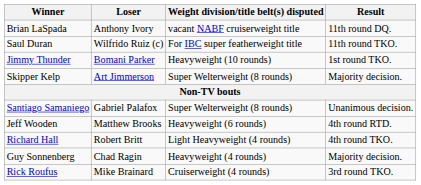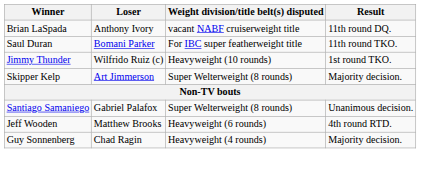 <table class=wikitable>
 <tr>
 <th>Winner</th>
 <th>Loser</th>
 <th>Weight division/title belt(s) disputed</th>
 <th>Result</th>
 </tr>
 <tr>
 <td> Brian LaSpada</td>
 <td> Anthony Ivory</td>
 <td>vacant <a href='#'>NABF</a> cruiserweight title</td>
 <td>11th round DQ.</td>
 </tr>
 <tr>
 <td> Saul Duran</td>
-<td> Wilfrido Ruiz (c)</td>
+<td> <a href='#'>Bomani Parker</a></td>
 <td>For <a href='#'>IBC</a> super featherweight title</td>
 <td>11th round TKO.</td>
 </tr>
 <tr>
 <td> <a href='#'>Jimmy Thunder</a></td>
-<td> <a href='#'>Bomani Parker</a></td>
+<td> Wilfrido Ruiz (c)</td>
 <td>Heavyweight (10 rounds)</td>
 <td>1st round TKO.</td>
 </tr>
 <tr>
 <td> Skipper Kelp</td>
 <td> <a href='#'>Art Jimmerson</a></td>
 <td>Super Welterweight (8 rounds)</td>
 <td>Majority decision.</td>
 </tr>
 <tr>
 <th colspan=4>Non-TV bouts</th>
 </tr>
 <tr>
 <td> <a href='#'>Santiago Samaniego</a></td>
 <td> Gabriel Palafox</td>
 <td>Super Welterweight (8 rounds)</td>
 <td>Unanimous decision.</td>
 </tr>
 <tr>
 <td> Jeff Wooden</td>
 <td> Matthew Brooks</td>
 <td>Heavyweight (6 rounds)</td>
 <td>4th round RTD.</td>
 </tr>
 <tr>
-<td> <a href='#'>Richard Hall</a></td>
-<td> Robert Britt</td>
-<td>Light Heavyweight (4 rounds)</td>
-<td>4th round TKO.</td>
-</tr>
-<tr>
 <td> Guy Sonnenberg</td>
 <td> Chad Ragin</td>
 <td>Heavyweight (4 rounds)</td>
 <td>Majority decision.</td>
 </tr>
-<tr>
-<td> <a href='#'>Rick Roufus</a></td>
-<td> Mike Brainard</td>
-<td>Cruiserweight (4 rounds)</td>
-<td>3rd round TKO.</td>
-</tr>
 </table>
